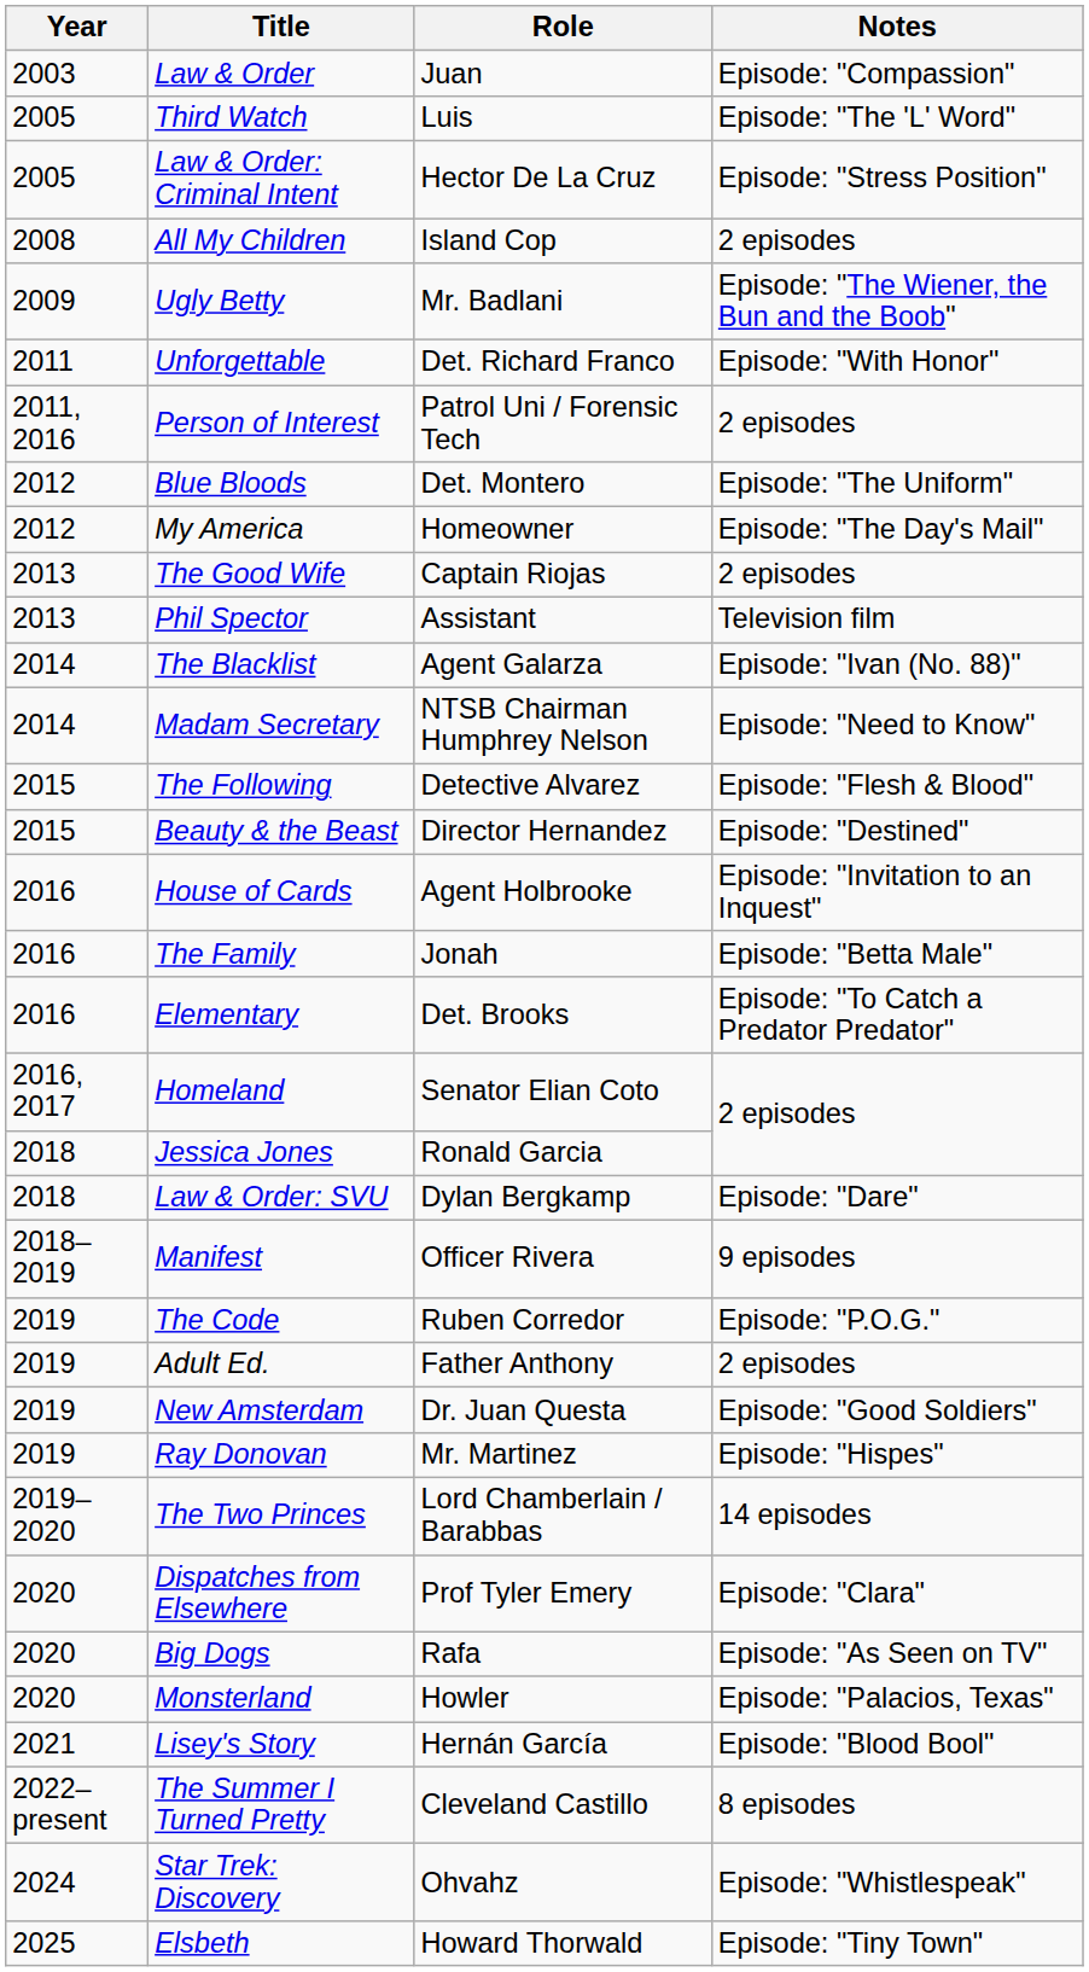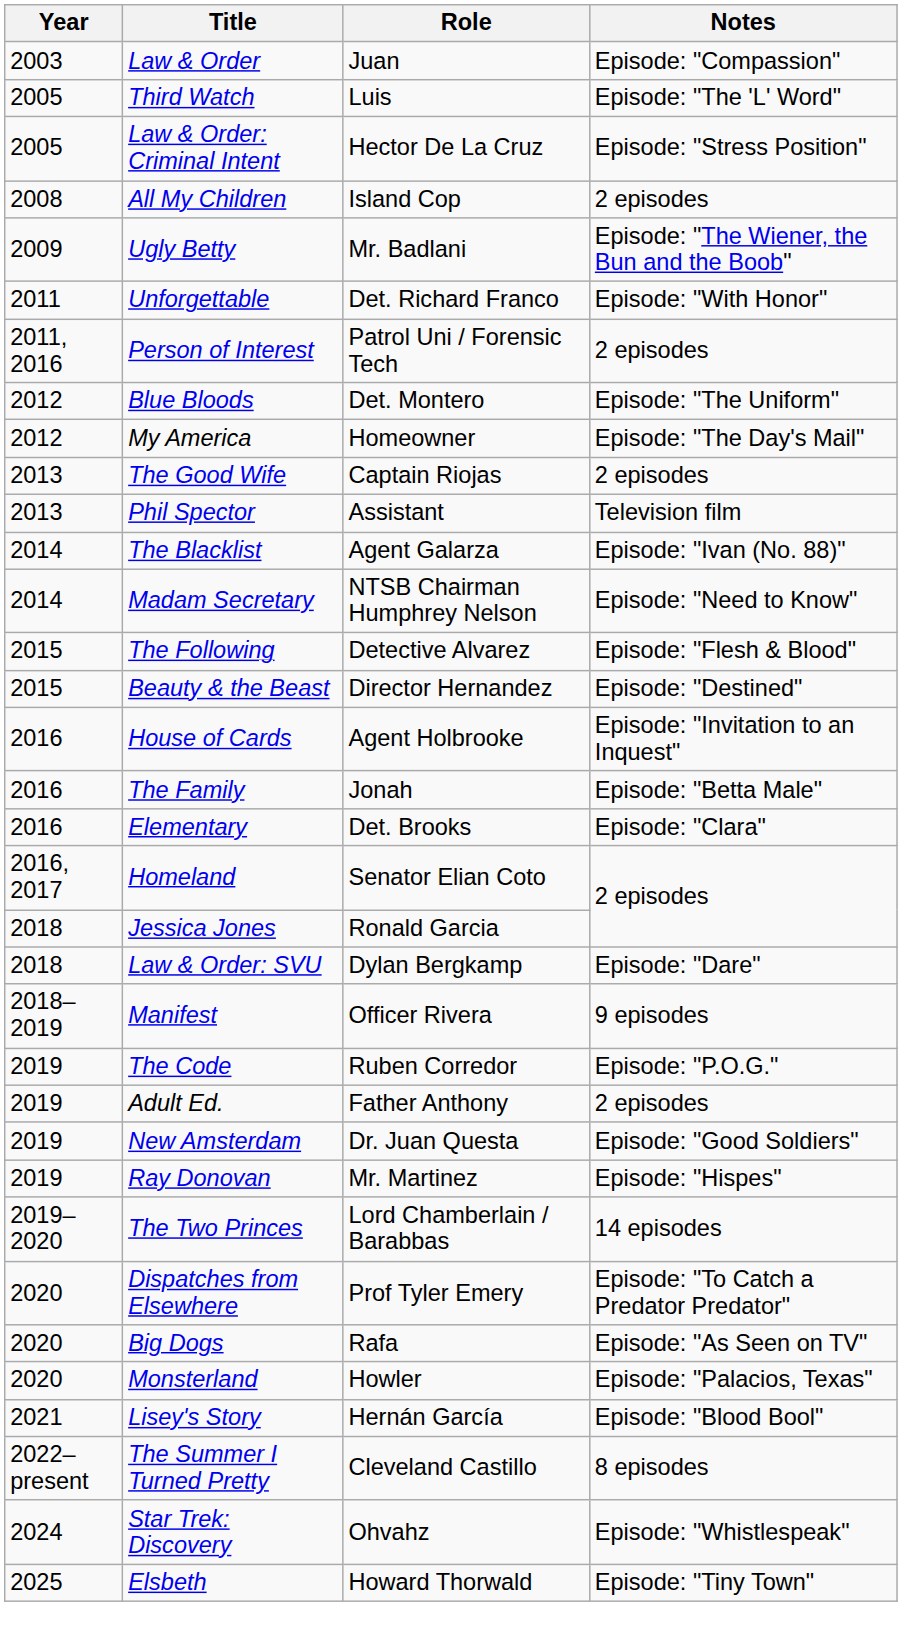 <table class="wikitable sortable">
 <tr>
 <th>Year</th>
 <th>Title</th>
 <th>Role</th>
 <th>Notes</th>
 </tr>
 <tr>
 <td>2003</td>
 <td><em><a href='#'>Law & Order</a></em></td>
 <td>Juan</td>
 <td>Episode: "Compassion"</td>
 </tr>
 <tr>
 <td>2005</td>
 <td><em><a href='#'>Third Watch</a></em></td>
 <td>Luis</td>
 <td>Episode: "The 'L' Word"</td>
 </tr>
 <tr>
 <td>2005</td>
 <td><em><a href='#'>Law & Order: Criminal Intent</a></em></td>
 <td>Hector De La Cruz</td>
 <td>Episode: "Stress Position"</td>
 </tr>
 <tr>
 <td>2008</td>
 <td><em><a href='#'>All My Children</a></em></td>
 <td>Island Cop</td>
 <td>2 episodes</td>
 </tr>
 <tr>
 <td>2009</td>
 <td><em><a href='#'>Ugly Betty</a></em></td>
 <td>Mr. Badlani</td>
 <td>Episode: "<a href='#'>The Wiener, the Bun and the Boob</a>"</td>
 </tr>
 <tr>
 <td>2011</td>
 <td><a href='#'><em>Unforgettable</em></a></td>
 <td>Det. Richard Franco</td>
 <td>Episode: "With Honor"</td>
 </tr>
 <tr>
 <td>2011, 2016</td>
 <td><a href='#'><em>Person of Interest</em></a></td>
 <td>Patrol Uni / Forensic Tech</td>
 <td>2 episodes</td>
 </tr>
 <tr>
 <td>2012</td>
 <td><a href='#'><em>Blue Bloods</em></a></td>
 <td>Det. Montero</td>
 <td>Episode: "The Uniform"</td>
 </tr>
 <tr>
 <td>2012</td>
 <td><em>My America</em></td>
 <td>Homeowner</td>
 <td>Episode: "The Day's Mail"</td>
 </tr>
 <tr>
 <td>2013</td>
 <td><em><a href='#'>The Good Wife</a></em></td>
 <td>Captain Riojas</td>
 <td>2 episodes</td>
 </tr>
 <tr>
 <td>2013</td>
 <td><a href='#'><em>Phil Spector</em></a></td>
 <td>Assistant</td>
 <td>Television film</td>
 </tr>
 <tr>
 <td>2014</td>
 <td><em><a href='#'>The Blacklist</a></em></td>
 <td>Agent Galarza</td>
 <td>Episode: "Ivan (No. 88)"</td>
 </tr>
 <tr>
 <td>2014</td>
 <td><a href='#'><em>Madam Secretary</em></a></td>
 <td>NTSB Chairman Humphrey Nelson</td>
 <td>Episode: "Need to Know"</td>
 </tr>
 <tr>
 <td>2015</td>
 <td><em><a href='#'>The Following</a></em></td>
 <td>Detective Alvarez</td>
 <td>Episode: "Flesh & Blood"</td>
 </tr>
 <tr>
 <td>2015</td>
 <td><a href='#'><em>Beauty & the Beast</em></a></td>
 <td>Director Hernandez</td>
 <td>Episode: "Destined"</td>
 </tr>
 <tr>
 <td>2016</td>
 <td><a href='#'><em>House of Cards</em></a></td>
 <td>Agent Holbrooke</td>
 <td>Episode: "Invitation to an Inquest"</td>
 </tr>
 <tr>
 <td>2016</td>
 <td><a href='#'><em>The Family</em></a></td>
 <td>Jonah</td>
 <td>Episode: "Betta Male"</td>
 </tr>
 <tr>
 <td>2016</td>
 <td><a href='#'><em>Elementary</em></a></td>
 <td>Det. Brooks</td>
-<td>Episode: "To Catch a Predator Predator"</td>
+<td>Episode: "Clara"</td>
 </tr>
 <tr>
 <td>2016, 2017</td>
 <td><a href='#'><em>Homeland</em></a></td>
 <td>Senator Elian Coto</td>
 <td rowspan="2">2 episodes</td>
 </tr>
 <tr>
 <td>2018</td>
 <td><a href='#'><em>Jessica Jones</em></a></td>
 <td>Ronald Garcia</td>
 </tr>
 <tr>
 <td>2018</td>
 <td><em><a href='#'>Law & Order: SVU</a></em></td>
 <td>Dylan Bergkamp</td>
 <td>Episode: "Dare"</td>
 </tr>
 <tr>
 <td>2018–2019</td>
 <td><a href='#'><em>Manifest</em></a></td>
 <td>Officer Rivera</td>
 <td>9 episodes</td>
 </tr>
 <tr>
 <td>2019</td>
 <td><a href='#'><em>The Code</em></a></td>
 <td>Ruben Corredor</td>
 <td>Episode: "P.O.G."</td>
 </tr>
 <tr>
 <td>2019</td>
 <td><em>Adult Ed.</em></td>
 <td>Father Anthony</td>
 <td>2 episodes</td>
 </tr>
 <tr>
 <td>2019</td>
 <td><a href='#'><em>New Amsterdam</em></a></td>
 <td>Dr. Juan Questa</td>
 <td>Episode: "Good Soldiers"</td>
 </tr>
 <tr>
 <td>2019</td>
 <td><em><a href='#'>Ray Donovan</a></em></td>
 <td>Mr. Martinez</td>
 <td>Episode: "Hispes"</td>
 </tr>
 <tr>
 <td>2019–2020</td>
 <td><em><a href='#'>The Two Princes</a></em></td>
 <td>Lord Chamberlain / Barabbas</td>
 <td>14 episodes</td>
 </tr>
 <tr>
 <td>2020</td>
 <td><em><a href='#'>Dispatches from Elsewhere</a></em></td>
 <td>Prof Tyler Emery</td>
-<td>Episode: "Clara"</td>
+<td>Episode: "To Catch a Predator Predator"</td>
 </tr>
 <tr>
 <td>2020</td>
 <td><em><a href='#'>Big Dogs</a></em></td>
 <td>Rafa</td>
 <td>Episode: "As Seen on TV"</td>
 </tr>
 <tr>
 <td>2020</td>
 <td><a href='#'><em>Monsterland</em></a></td>
 <td>Howler</td>
 <td>Episode: "Palacios, Texas"</td>
 </tr>
 <tr>
 <td>2021</td>
 <td><a href='#'><em>Lisey's Story</em></a></td>
 <td>Hernán García</td>
 <td>Episode: "Blood Bool"</td>
 </tr>
 <tr>
 <td>2022–present</td>
 <td><a href='#'><em>The Summer I Turned Pretty</em></a></td>
 <td>Cleveland Castillo</td>
 <td>8 episodes</td>
 </tr>
 <tr>
 <td>2024</td>
 <td><em><a href='#'>Star Trek: Discovery</a></em></td>
 <td>Ohvahz</td>
 <td>Episode: "Whistlespeak"</td>
 </tr>
 <tr>
 <td>2025</td>
 <td><em><a href='#'>Elsbeth</a></em></td>
 <td>Howard Thorwald</td>
 <td>Episode: "Tiny Town"</td>
 </tr>
 </table>
